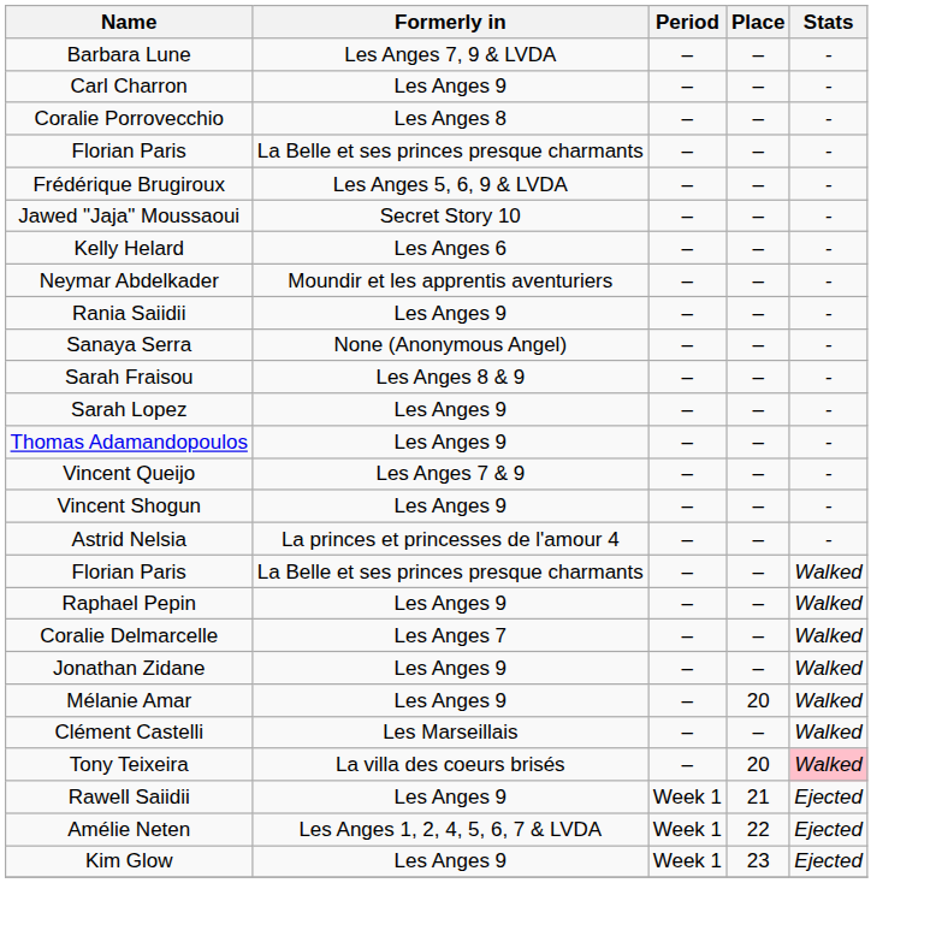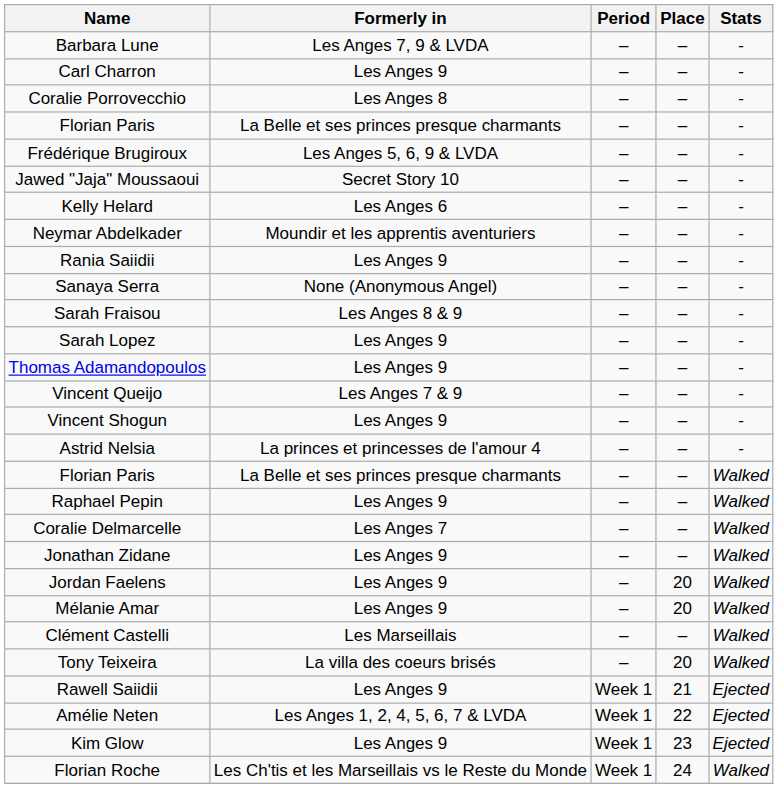 <table class="wikitable sortable centre" style="text-align:center;font-size:90%;">
 <tr>
 <th>Name</th>
 <th>Formerly in</th>
 <th>Period</th>
 <th>Place</th>
 <th>Stats</th>
 </tr>
 <tr>
 <td>Barbara Lune</td>
 <td>Les Anges 7, 9 & LVDA</td>
 <td>–</td>
 <td>–</td>
 <td><em>-</em></td>
 </tr>
 <tr>
 <td>Carl Charron</td>
 <td>Les Anges 9</td>
 <td>–</td>
 <td>–</td>
 <td><em>-</em></td>
 </tr>
 <tr>
 <td>Coralie Porrovecchio</td>
 <td>Les Anges 8</td>
 <td>–</td>
 <td>–</td>
 <td><em>-</em></td>
 </tr>
 <tr>
 <td>Florian Paris</td>
 <td>La Belle et ses princes presque charmants</td>
 <td>–</td>
 <td>–</td>
 <td><em>-</em></td>
 </tr>
 <tr>
 <td>Frédérique Brugiroux</td>
 <td>Les Anges 5, 6, 9 & LVDA</td>
 <td>–</td>
 <td>–</td>
 <td><em>-</em></td>
 </tr>
 <tr>
 <td>Jawed "Jaja" Moussaoui</td>
 <td>Secret Story 10</td>
 <td>–</td>
 <td>–</td>
 <td><em>-</em></td>
 </tr>
 <tr>
 <td>Kelly Helard</td>
 <td>Les Anges 6</td>
 <td>–</td>
 <td>–</td>
 <td><em>-</em></td>
 </tr>
 <tr>
 <td>Neymar Abdelkader</td>
 <td>Moundir et les apprentis aventuriers</td>
 <td>–</td>
 <td>–</td>
 <td><em>-</em></td>
 </tr>
 <tr>
 <td>Rania Saiidii</td>
 <td>Les Anges 9</td>
 <td>–</td>
 <td>–</td>
 <td><em>-</em></td>
 </tr>
 <tr>
 <td>Sanaya Serra</td>
 <td>None (Anonymous Angel)</td>
 <td>–</td>
 <td>–</td>
 <td><em>-</em></td>
 </tr>
 <tr>
 <td>Sarah Fraisou</td>
 <td>Les Anges 8 & 9</td>
 <td>–</td>
 <td>–</td>
 <td><em>-</em></td>
 </tr>
 <tr>
 <td>Sarah Lopez</td>
 <td>Les Anges 9</td>
 <td>–</td>
 <td>–</td>
 <td><em>-</em></td>
 </tr>
 <tr>
 <td><a href='#'>Thomas Adamandopoulos</a></td>
 <td>Les Anges 9</td>
 <td>–</td>
 <td>–</td>
 <td><em>-</em></td>
 </tr>
 <tr>
 <td>Vincent Queijo</td>
 <td>Les Anges 7 & 9</td>
 <td>–</td>
 <td>–</td>
 <td><em>-</em></td>
 </tr>
 <tr>
 <td>Vincent Shogun</td>
 <td>Les Anges 9</td>
 <td>–</td>
 <td>–</td>
 <td><em>-</em></td>
 </tr>
 <tr>
 <td>Astrid Nelsia</td>
 <td>La princes et princesses de l'amour 4</td>
 <td>–</td>
 <td>–</td>
 <td><em>-</em></td>
 </tr>
 <tr>
 <td>Florian Paris</td>
 <td>La Belle et ses princes presque charmants</td>
 <td>–</td>
 <td>–</td>
 <td><em>Walked</em></td>
 </tr>
 <tr>
 <td>Raphael Pepin</td>
 <td>Les Anges 9</td>
 <td>–</td>
 <td>–</td>
 <td><em>Walked</em></td>
 </tr>
 <tr>
 <td>Coralie Delmarcelle</td>
 <td>Les Anges 7</td>
 <td>–</td>
 <td>–</td>
 <td><em>Walked</em></td>
 </tr>
 <tr>
 <td>Jonathan Zidane</td>
 <td>Les Anges 9</td>
 <td>–</td>
 <td>–</td>
 <td><em>Walked</em></td>
 </tr>
 <tr>
+<td>Jordan Faelens</td>
+<td>Les Anges 9</td>
+<td>–</td>
+<td>20</td>
+<td><em>Walked</em></td>
+</tr>
+<tr>
 <td>Mélanie Amar</td>
 <td>Les Anges 9</td>
 <td>–</td>
 <td>20</td>
 <td><em>Walked</em></td>
 </tr>
 <tr>
 <td>Clément Castelli</td>
 <td>Les Marseillais</td>
 <td>–</td>
 <td>–</td>
 <td><em>Walked</em></td>
 </tr>
 <tr>
 <td>Tony Teixeira</td>
 <td>La villa des coeurs brisés</td>
 <td>–</td>
 <td>20</td>
-<td style="background: pink;"><em>Walked</em></td>
+<td><em>Walked</em></td>
 </tr>
 <tr>
 <td>Rawell Saiidii</td>
 <td>Les Anges 9</td>
 <td>Week 1</td>
 <td>21</td>
 <td><em>Ejected</em></td>
 </tr>
 <tr>
 <td>Amélie Neten</td>
 <td>Les Anges 1, 2, 4, 5, 6, 7 & LVDA</td>
 <td>Week 1</td>
 <td>22</td>
 <td><em>Ejected</em></td>
 </tr>
 <tr>
 <td>Kim Glow</td>
 <td>Les Anges 9</td>
 <td>Week 1</td>
 <td>23</td>
 <td><em>Ejected</em></td>
 </tr>
 <tr>
+<td>Florian Roche</td>
+<td>Les Ch'tis et les Marseillais vs le Reste du Monde</td>
+<td>Week 1</td>
+<td>24</td>
+<td><em>Walked</em></td>
+</tr>
+<tr>
 </tr>
 </table>
